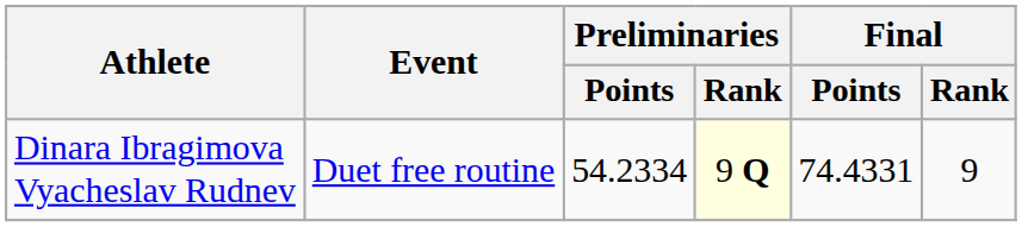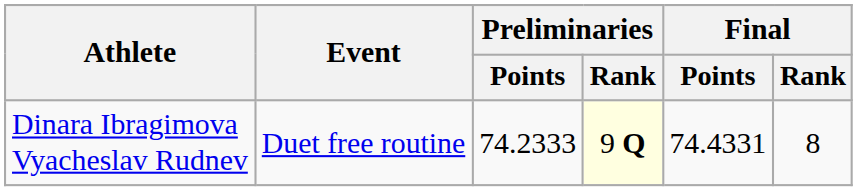 <table class=wikitable style="font-size:90%">
 <tr>
 <th rowspan="2">Athlete</th>
 <th rowspan="2">Event</th>
 <th colspan="2">Preliminaries</th>
 <th colspan="2">Final</th>
 </tr>
 <tr style="font-size:95%">
 <th>Points</th>
 <th>Rank</th>
 <th>Points</th>
 <th>Rank</th>
 </tr>
 <tr align=center>
 <td align=left><a href='#'>Dinara Ibragimova</a><br><a href='#'>Vyacheslav Rudnev</a></td>
 <td align=left><a href='#'>Duet free routine</a></td>
-<td>54.2334</td>
+<td>74.2333</td>
 <td style="background: lightyellow;">9 <strong>Q</strong></td>
 <td>74.4331</td>
-<td>9</td>
+<td>8</td>
 </tr>
 </table>
